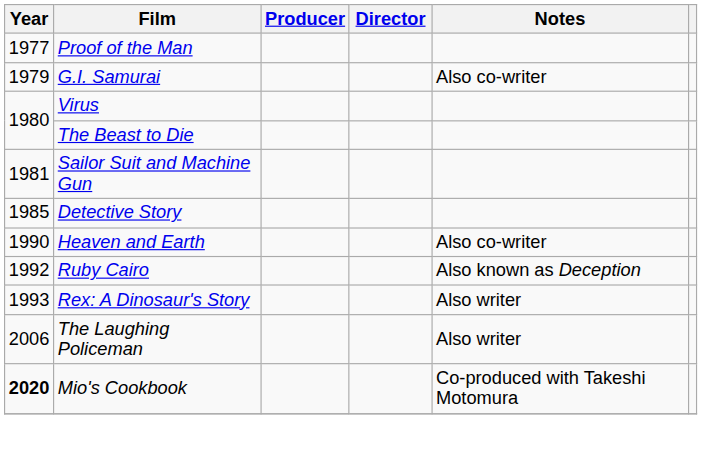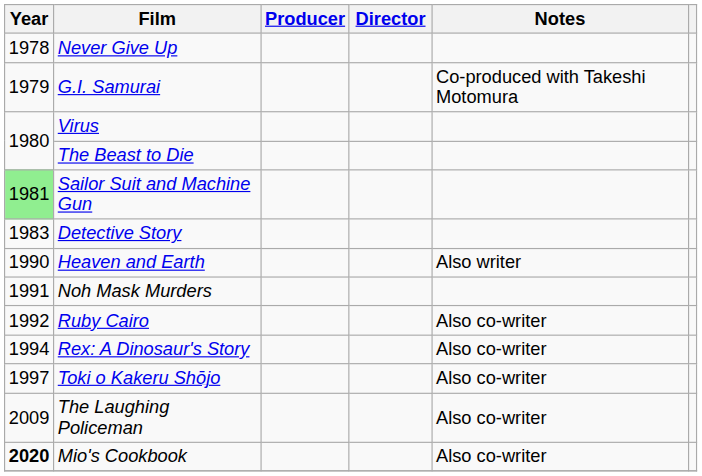 <table class="wikitable sortable">
 <tr>
 <th>Year</th>
 <th>Film</th>
 <th width="65"><a href='#'>Producer</a></th>
 <th width="65"><a href='#'>Director</a></th>
 <th>Notes</th>
 <th class=unsortable></th>
 </tr>
 <tr>
-<td>1977</td>
-<td><em><a href='#'>Proof of the Man</a></em></td>
+<td>1978</td>
+<td><em><a href='#'>Never Give Up</a></em></td>
 <td></td>
 <td></td>
 <td></td>
 <td style="text-align: center;"></td>
 </tr>
 <tr>
 <td>1979</td>
 <td><em><a href='#'>G.I. Samurai</a></em></td>
 <td></td>
 <td></td>
-<td>Also co-writer</td>
+<td>Co-produced with Takeshi Motomura</td>
 <td style="text-align: center;"></td>
 </tr>
 <tr>
 <td rowspan=2>1980</td>
 <td><em><a href='#'>Virus</a></em></td>
 <td></td>
 <td></td>
 <td></td>
 <td style="text-align: center;"></td>
 </tr>
 <tr>
 <td><em><a href='#'>The Beast to Die</a></em></td>
 <td></td>
 <td></td>
 <td></td>
 <td style="text-align: center;"></td>
 </tr>
 <tr>
-<td>1981</td>
+<td style="background: lightgreen;">1981</td>
 <td><em><a href='#'>Sailor Suit and Machine Gun</a></em></td>
 <td></td>
 <td></td>
 <td></td>
 <td style="text-align: center;"></td>
 </tr>
 <tr>
-<td>1985</td>
+<td>1983</td>
 <td><em><a href='#'>Detective Story</a></em></td>
 <td></td>
 <td></td>
 <td></td>
 <td style="text-align: center;"></td>
 </tr>
 <tr>
 <td>1990</td>
 <td><em><a href='#'>Heaven and Earth</a></em></td>
 <td></td>
 <td></td>
-<td>Also co-writer</td>
+<td>Also writer</td>
+<td style="text-align: center;"></td>
+</tr>
+<tr>
+<td>1991</td>
+<td><em>Noh Mask Murders</em></td>
+<td></td>
+<td></td>
+<td></td>
 <td style="text-align: center;"></td>
 </tr>
 <tr>
 <td>1992</td>
 <td><em><a href='#'>Ruby Cairo</a></em></td>
 <td></td>
 <td></td>
-<td>Also known as <em>Deception</em></td>
+<td>Also co-writer</td>
 <td style="text-align: center;"></td>
 </tr>
 <tr>
-<td>1993</td>
+<td>1994</td>
 <td><em><a href='#'>Rex: A Dinosaur's Story</a></em></td>
 <td></td>
 <td></td>
-<td>Also writer</td>
+<td>Also co-writer</td>
 <td style="text-align: center;"></td>
 </tr>
 <tr>
-<td>2006</td>
+<td>1997</td>
+<td><em><a href='#'>Toki o Kakeru Shōjo</a></em></td>
+<td></td>
+<td></td>
+<td>Also co-writer</td>
+<td style="text-align: center;"></td>
+</tr>
+<tr>
+<td>2009</td>
 <td><em>The Laughing Policeman</em></td>
 <td></td>
 <td></td>
-<td>Also writer</td>
+<td>Also co-writer</td>
 <td style="text-align: center;"></td>
 </tr>
 <tr>
 <td><strong>2020</strong></td>
 <td><em>Mio's Cookbook</em></td>
 <td></td>
 <td></td>
-<td>Co-produced with Takeshi Motomura</td>
+<td>Also co-writer</td>
 <td style="text-align: center;"></td>
 </tr>
 <tr>
 </tr>
 </table>
